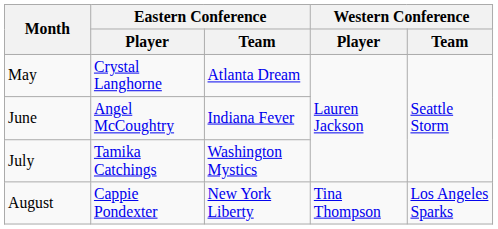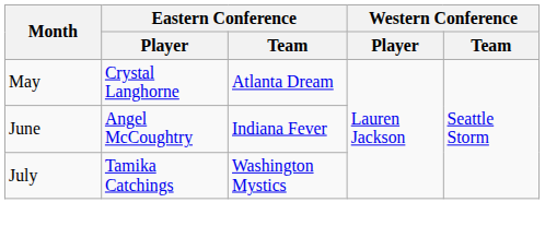 <table class="wikitable" style="width: 80%">
 <tr>
 <th rowspan=2 width=60>Month</th>
 <th colspan=2 width=120>Eastern Conference</th>
 <th colspan=2 width=120>Western Conference</th>
 </tr>
 <tr>
 <th width=60>Player</th>
 <th width=60>Team</th>
 <th width=60>Player</th>
 <th width=60>Team</th>
 </tr>
 <tr>
 <td>May</td>
 <td><a href='#'>Crystal Langhorne</a></td>
 <td><a href='#'>Atlanta Dream</a></td>
 <td rowspan=3><a href='#'>Lauren Jackson</a></td>
 <td rowspan=3><a href='#'>Seattle Storm</a></td>
 </tr>
 <tr>
 <td>June</td>
 <td><a href='#'>Angel McCoughtry</a></td>
 <td><a href='#'>Indiana Fever</a></td>
 </tr>
 <tr>
 <td>July</td>
 <td><a href='#'>Tamika Catchings</a></td>
 <td><a href='#'>Washington Mystics</a></td>
 </tr>
-<tr>
-<td>August</td>
-<td><a href='#'>Cappie Pondexter</a></td>
-<td><a href='#'>New York Liberty</a></td>
-<td><a href='#'>Tina Thompson</a></td>
-<td><a href='#'>Los Angeles Sparks</a></td>
-</tr>
 </table>
